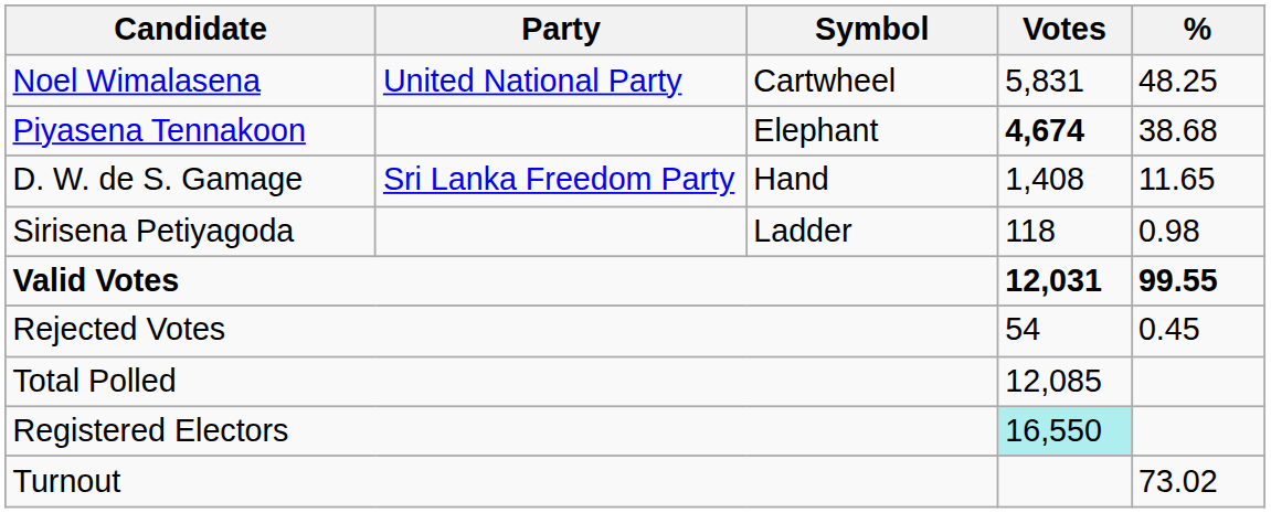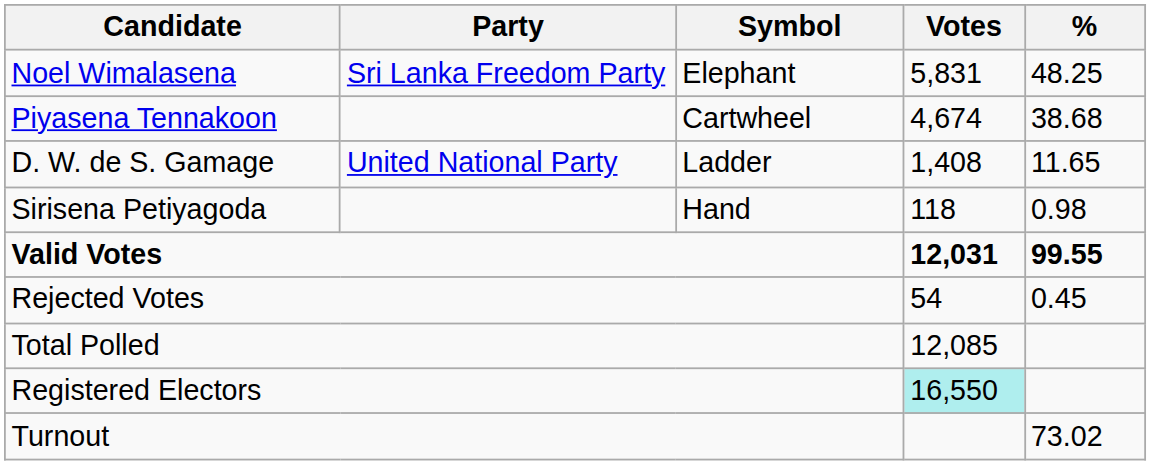 <table class="wikitable" border="1" style="text-align:right;">
 <tr>
 <th align=left width="180">Candidate</th>
 <th align=left width="180">Party</th>
 <th align=left width="120">Symbol</th>
 <th align=left width="60">Votes</th>
 <th align=left width="60">%</th>
 </tr>
 <tr>
 <td align=left><a href='#'>Noel Wimalasena</a></td>
-<td align=left><a href='#'>United National Party</a></td>
-<td align=left>Cartwheel</td>
+<td align=left><a href='#'>Sri Lanka Freedom Party</a></td>
+<td align=left>Elephant</td>
 <td align=left>5,831</td>
 <td align=left>48.25</td>
 </tr>
 <tr>
 <td align=left><a href='#'>Piyasena Tennakoon</a></td>
 <td align=left></td>
-<td align=left>Elephant</td>
-<td align=left><strong>4,674</strong></td>
+<td align=left>Cartwheel</td>
+<td align=left>4,674</td>
 <td align=left>38.68</td>
 </tr>
 <tr>
 <td align=left>D. W. de S. Gamage</td>
-<td align=left><a href='#'>Sri Lanka Freedom Party</a></td>
-<td align=left>Hand</td>
+<td align=left><a href='#'>United National Party</a></td>
+<td Align=left>Ladder</td>
 <td align=left>1,408</td>
 <td align=left>11.65</td>
 </tr>
 <tr>
 <td align=left>Sirisena Petiyagoda</td>
 <td align=left></td>
-<td Align=left>Ladder</td>
+<td align=left>Hand</td>
 <td align=left>118</td>
 <td align=left>0.98</td>
 </tr>
 <tr>
 <td align=left colspan=3><strong>Valid Votes</strong></td>
 <td align=left><strong>12,031 </strong></td>
 <td align=left><strong>99.55</strong></td>
 </tr>
 <tr>
 <td align=left colspan=3>Rejected Votes</td>
 <td align=left>54</td>
 <td align=left>0.45</td>
 </tr>
 <tr>
 <td align=left colspan=3>Total Polled</td>
 <td align=left>12,085</td>
 <td></td>
 </tr>
 <tr>
 <td align=left colspan=3>Registered Electors</td>
 <td align=left style="background: paleturquoise;">16,550</td>
 <td></td>
 </tr>
 <tr>
 <td align=left colspan=3>Turnout</td>
 <td></td>
 <td align=left>73.02</td>
 </tr>
 </table>
